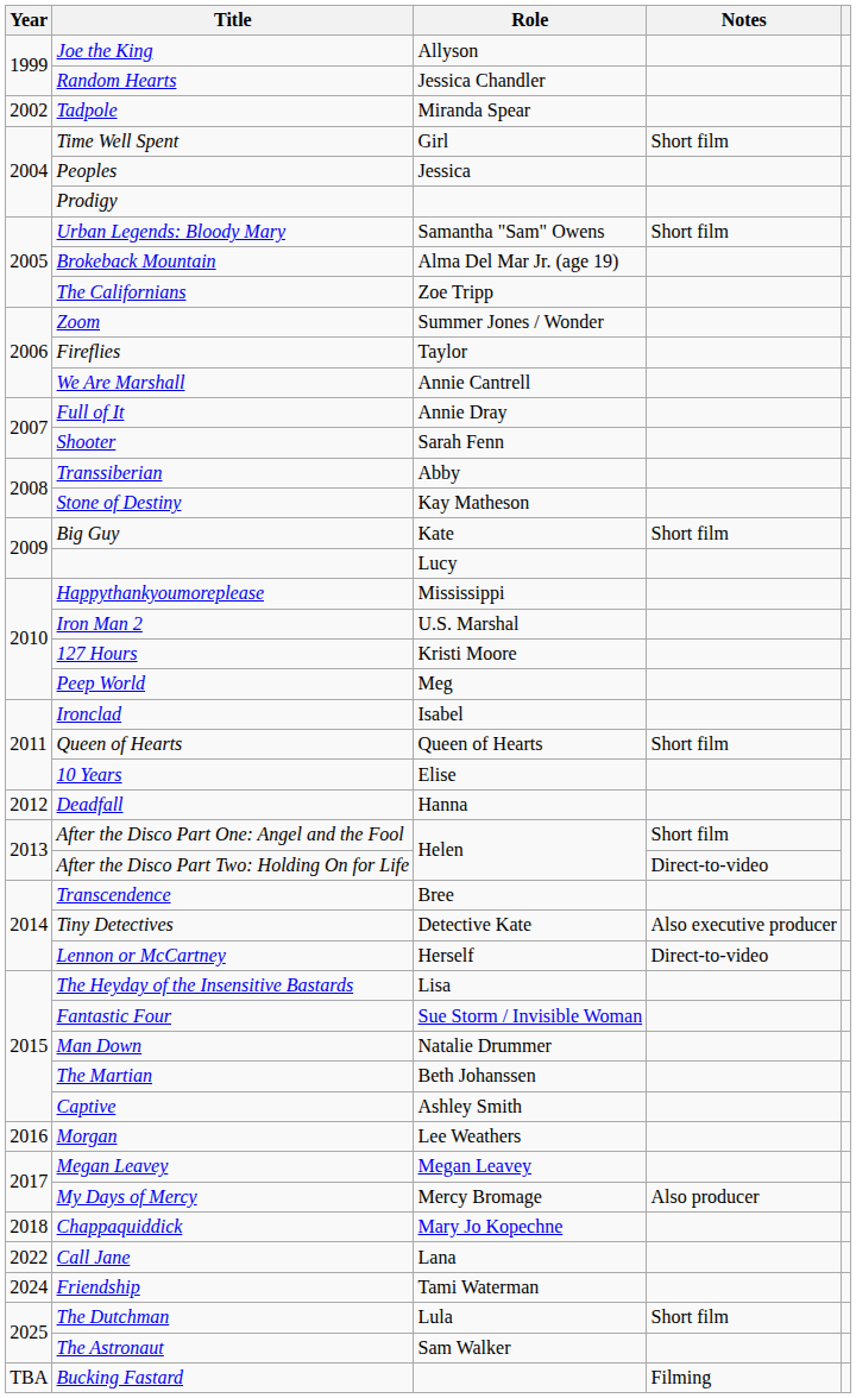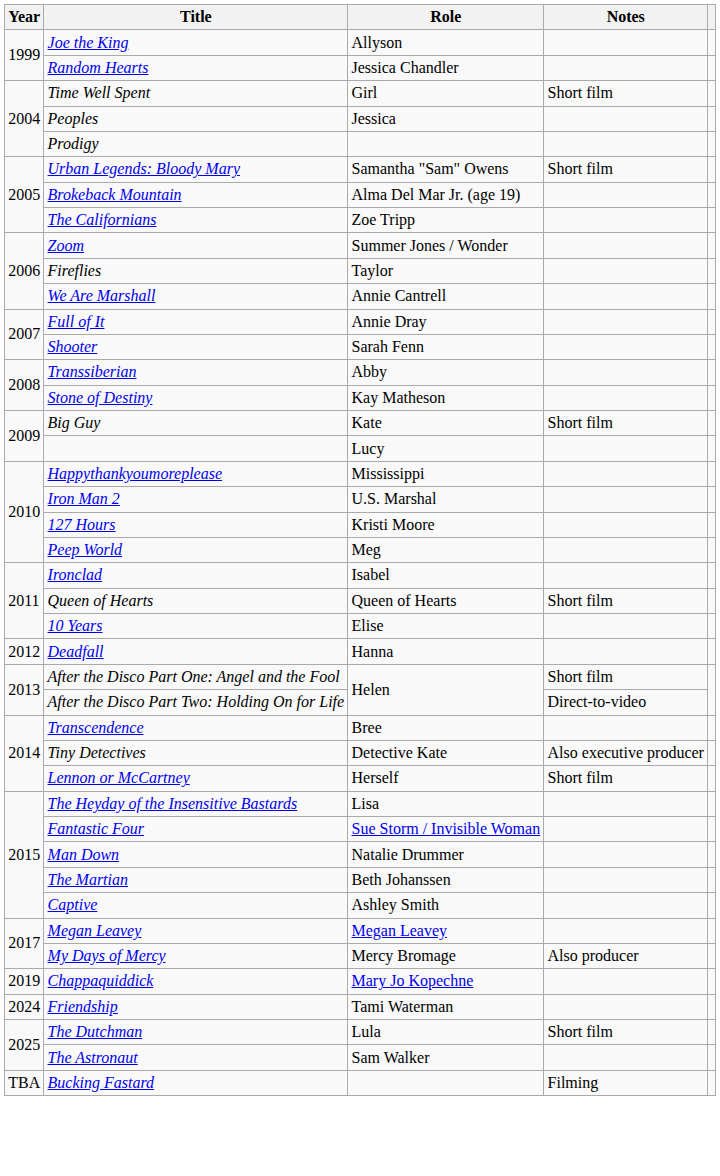 <table class="wikitable sortable">
 <tr>
 <th>Year</th>
 <th>Title</th>
 <th>Role</th>
 <th class="unsortable">Notes</th>
 <th class="unsortable"></th>
 </tr>
 <tr>
 <td rowspan="2">1999</td>
 <td><em><a href='#'>Joe the King</a></em></td>
 <td>Allyson</td>
 <td></td>
 <td></td>
 </tr>
 <tr>
 <td><em><a href='#'>Random Hearts</a></em></td>
 <td>Jessica Chandler</td>
-<td></td>
-<td></td>
-</tr>
-<tr>
-<td>2002</td>
-<td><em><a href='#'>Tadpole</a></em></td>
-<td>Miranda Spear</td>
 <td></td>
 <td></td>
 </tr>
 <tr>
 <td rowspan="3">2004</td>
 <td><em>Time Well Spent</em></td>
 <td>Girl</td>
 <td>Short film</td>
 <td></td>
 </tr>
 <tr>
 <td><em>Peoples</em></td>
 <td>Jessica</td>
 <td></td>
 <td></td>
 </tr>
 <tr>
 <td><em>Prodigy</em></td>
 <td></td>
 <td></td>
 <td></td>
 </tr>
 <tr>
 <td rowspan="3">2005</td>
 <td><em><a href='#'>Urban Legends: Bloody Mary</a></em></td>
 <td>Samantha "Sam" Owens</td>
 <td>Short film</td>
 <td></td>
 </tr>
 <tr>
 <td><em><a href='#'>Brokeback Mountain</a></em></td>
 <td>Alma Del Mar Jr. (age 19)</td>
 <td></td>
 <td></td>
 </tr>
 <tr>
 <td><em><a href='#'>The Californians</a></em></td>
 <td>Zoe Tripp</td>
 <td></td>
 <td></td>
 </tr>
 <tr>
 <td rowspan="3">2006</td>
 <td><em><a href='#'>Zoom</a></em></td>
 <td>Summer Jones / Wonder</td>
 <td></td>
 <td></td>
 </tr>
 <tr>
 <td><em>Fireflies</em></td>
 <td>Taylor</td>
 <td></td>
 <td></td>
 </tr>
 <tr>
 <td><em><a href='#'>We Are Marshall</a></em></td>
 <td>Annie Cantrell</td>
 <td></td>
 <td></td>
 </tr>
 <tr>
 <td rowspan="2">2007</td>
 <td><em><a href='#'>Full of It</a></em></td>
 <td>Annie Dray</td>
 <td></td>
 <td></td>
 </tr>
 <tr>
 <td><em><a href='#'>Shooter</a></em></td>
 <td>Sarah Fenn</td>
 <td></td>
 <td></td>
 </tr>
 <tr>
 <td rowspan="2">2008</td>
 <td><em><a href='#'>Transsiberian</a></em></td>
 <td>Abby</td>
 <td></td>
 <td></td>
 </tr>
 <tr>
 <td><em><a href='#'>Stone of Destiny</a></em></td>
 <td>Kay Matheson</td>
 <td></td>
 <td></td>
 </tr>
 <tr>
 <td rowspan="2">2009</td>
 <td><em>Big Guy</em></td>
 <td>Kate</td>
 <td>Short film</td>
 <td></td>
 </tr>
 <tr>
 <td><em></em></td>
 <td>Lucy</td>
 <td></td>
 <td></td>
 </tr>
 <tr>
 <td rowspan="4">2010</td>
 <td><em><a href='#'>Happythankyoumoreplease</a></em></td>
 <td>Mississippi</td>
 <td></td>
 </tr>
 <tr>
 <td><em><a href='#'>Iron Man 2</a></em></td>
 <td>U.S. Marshal</td>
 <td></td>
 <td></td>
 </tr>
 <tr>
 <td><em><a href='#'>127 Hours</a></em></td>
 <td>Kristi Moore</td>
 <td></td>
 <td></td>
 </tr>
 <tr>
 <td><em><a href='#'>Peep World</a></em></td>
 <td>Meg</td>
 <td></td>
 <td></td>
 </tr>
 <tr>
 <td rowspan="3">2011</td>
 <td><em><a href='#'>Ironclad</a></em></td>
 <td>Isabel</td>
 <td></td>
 <td></td>
 </tr>
 <tr>
 <td><em>Queen of Hearts</em></td>
 <td>Queen of Hearts</td>
 <td>Short film</td>
 <td></td>
 </tr>
 <tr>
 <td><em><a href='#'>10 Years</a></em></td>
 <td>Elise</td>
 <td></td>
 <td></td>
 </tr>
 <tr>
 <td>2012</td>
 <td><em><a href='#'>Deadfall</a></em></td>
 <td>Hanna</td>
 <td></td>
 <td></td>
 </tr>
 <tr>
 <td rowspan="2">2013</td>
 <td><em>After the Disco Part One: Angel and the Fool</em></td>
 <td rowspan="2">Helen</td>
 <td>Short film</td>
 <td rowspan="2"></td>
 </tr>
 <tr>
 <td><em>After the Disco Part Two: Holding On for Life</em></td>
 <td>Direct-to-video</td>
 </tr>
 <tr>
 <td rowspan="3">2014</td>
 <td><em><a href='#'>Transcendence</a></em></td>
 <td>Bree</td>
 <td></td>
 <td></td>
 </tr>
 <tr>
 <td><em>Tiny Detectives</em></td>
 <td>Detective Kate</td>
 <td>Also executive producer</td>
 <td></td>
 </tr>
 <tr>
 <td><em><a href='#'>Lennon or McCartney</a></em></td>
 <td>Herself</td>
-<td>Direct-to-video</td>
+<td>Short film</td>
 <td></td>
 </tr>
 <tr>
 <td rowspan="5">2015</td>
 <td><em><a href='#'>The Heyday of the Insensitive Bastards</a></em></td>
 <td>Lisa</td>
 <td></td>
 <td></td>
 </tr>
 <tr>
 <td><em><a href='#'>Fantastic Four</a></em></td>
 <td><a href='#'>Sue Storm / Invisible Woman</a></td>
 <td></td>
 <td></td>
 </tr>
 <tr>
 <td><em><a href='#'>Man Down</a></em></td>
 <td>Natalie Drummer</td>
 <td></td>
 <td></td>
 </tr>
 <tr>
 <td><em><a href='#'>The Martian</a></em></td>
 <td>Beth Johanssen</td>
 <td></td>
 <td></td>
 </tr>
 <tr>
 <td><em><a href='#'>Captive</a></em></td>
 <td>Ashley Smith</td>
 <td></td>
 <td></td>
 </tr>
 <tr>
-<td>2016</td>
-<td><em><a href='#'>Morgan</a></em></td>
-<td>Lee Weathers</td>
-<td></td>
-<td></td>
-</tr>
-<tr>
 <td rowspan="2">2017</td>
 <td><em><a href='#'>Megan Leavey</a></em></td>
 <td><a href='#'>Megan Leavey</a></td>
 <td></td>
 <td></td>
 </tr>
 <tr>
 <td><em><a href='#'>My Days of Mercy</a></em></td>
 <td>Mercy Bromage</td>
 <td>Also producer</td>
 <td></td>
 </tr>
 <tr>
-<td>2018</td>
+<td>2019</td>
 <td><em><a href='#'>Chappaquiddick</a></em></td>
 <td><a href='#'>Mary Jo Kopechne</a></td>
-<td></td>
-<td></td>
-</tr>
-<tr>
-<td>2022</td>
-<td><em><a href='#'>Call Jane</a></em></td>
-<td>Lana</td>
 <td></td>
 <td></td>
 </tr>
 <tr>
 <td>2024</td>
 <td><em><a href='#'>Friendship</a></em></td>
 <td>Tami Waterman</td>
 <td></td>
 <td></td>
 </tr>
 <tr>
 <td rowspan="2">2025</td>
 <td><em><a href='#'>The Dutchman</a></em></td>
 <td>Lula</td>
 <td>Short film</td>
 <td></td>
 </tr>
 <tr>
 <td><em><a href='#'>The Astronaut</a></em></td>
 <td>Sam Walker</td>
 <td></td>
 <td></td>
 </tr>
 <tr>
 <td>TBA</td>
 <td><em><a href='#'>Bucking Fastard</a></em></td>
 <td></td>
 <td>Filming</td>
 <td></td>
 </tr>
 <tr>
 </tr>
 </table>
